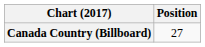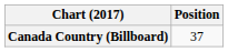 <table class="wikitable sortable plainrowheaders" style="text-align:center">
 <tr>
 <th scope="col">Chart (2017)</th>
 <th scope="col">Position</th>
 </tr>
 <tr>
 <th scope="row">Canada Country (Billboard)</th>
-<td>27</td>
+<td>37</td>
 </tr>
 </table>
